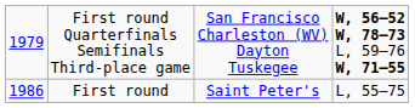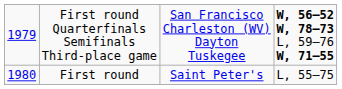 <table class="wikitable">
 <tr style="text-align:center">
 <td><a href='#'>1979</a></td>
 <td>First round<br>Quarterfinals<br>Semifinals<br>Third-place game</td>
 <td><a href='#'>San Francisco</a><br><a href='#'>Charleston (WV)</a><br><a href='#'>Dayton</a><br><a href='#'>Tuskegee</a></td>
 <td><strong>W, 56–52</strong><br><strong>W, 78–73</strong><br>L, 59–76<br><strong>W, 71–55</strong></td>
 </tr>
 <tr style="text-align:center">
-<td><a href='#'>1986</a></td>
+<td><a href='#'>1980</a></td>
 <td>First round</td>
 <td><a href='#'>Saint Peter's</a></td>
 <td>L, 55–75</td>
 </tr>
 </table>
